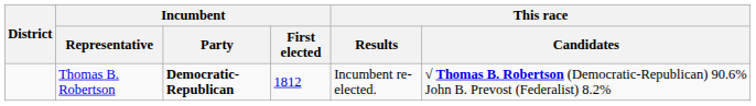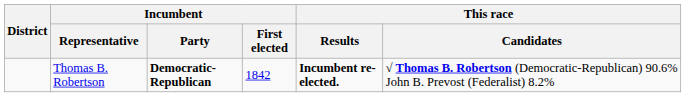 <table class=wikitable>
 <tr>
 <th rowspan=2>District</th>
 <th colspan=3>Incumbent</th>
 <th colspan=2>This race</th>
 </tr>
 <tr>
 <th>Representative</th>
 <th>Party</th>
 <th>First elected</th>
 <th>Results</th>
 <th>Candidates</th>
 </tr>
 <tr>
 <td></td>
 <td><a href='#'>Thomas B. Robertson</a></td>
 <td><strong>Democratic-Republican</strong></td>
-<td><a href='#'>1812</a></td>
-<td>Incumbent re-elected.</td>
+<td><a href='#'>1842</a></td>
+<td><strong>Incumbent re-elected.</strong></td>
 <td nowrap><strong>√ <a href='#'>Thomas B. Robertson</a></strong> (Democratic-Republican) 90.6%<br>John B. Prevost (Federalist) 8.2%</td>
 </tr>
 </table>
